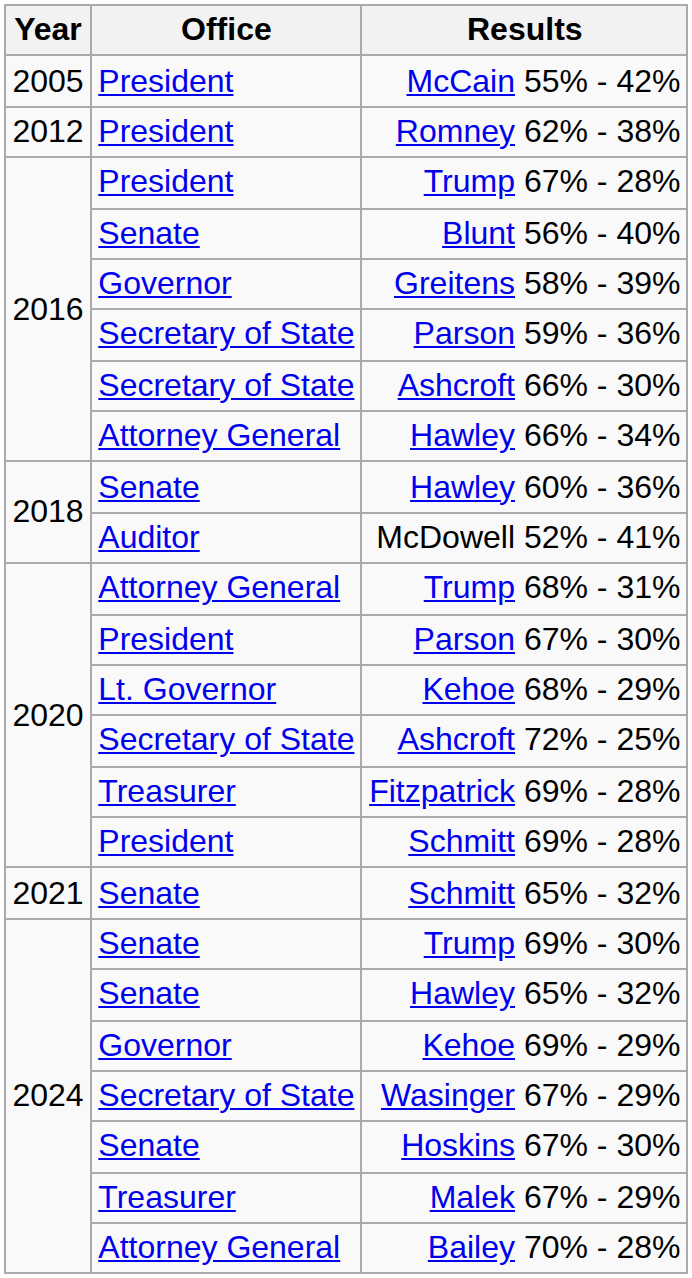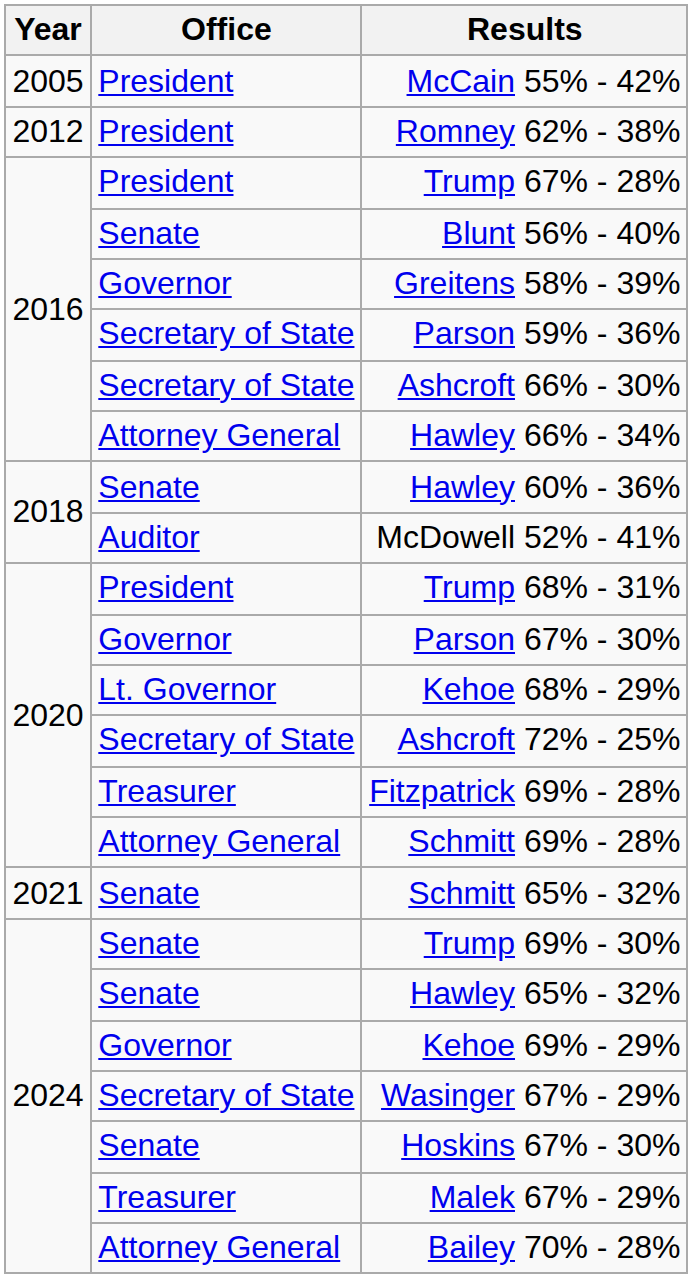 <table class=wikitable>
 <tr>
 <th>Year</th>
 <th>Office</th>
 <th>Results</th>
 </tr>
 <tr>
 <td>2005</td>
 <td><a href='#'>President</a></td>
 <td align="right" ><a href='#'>McCain</a> 55% - 42%</td>
 </tr>
 <tr>
 <td>2012</td>
 <td><a href='#'>President</a></td>
 <td align="right" ><a href='#'>Romney</a> 62% - 38%</td>
 </tr>
 <tr>
 <td rowspan=6>2016</td>
 <td><a href='#'>President</a></td>
 <td align="right" ><a href='#'>Trump</a> 67% - 28%</td>
 </tr>
 <tr>
 <td><a href='#'>Senate</a></td>
 <td align="right" ><a href='#'>Blunt</a> 56% - 40%</td>
 </tr>
 <tr>
 <td><a href='#'>Governor</a></td>
 <td align="right" ><a href='#'>Greitens</a> 58% - 39%</td>
 </tr>
 <tr>
 <td><a href='#'>Secretary of State</a></td>
 <td align="right" ><a href='#'>Parson</a> 59% - 36%</td>
 </tr>
 <tr>
 <td><a href='#'>Secretary of State</a></td>
 <td align="right" ><a href='#'>Ashcroft</a> 66% - 30%</td>
 </tr>
 <tr>
 <td><a href='#'>Attorney General</a></td>
 <td align="right" ><a href='#'>Hawley</a> 66% - 34%</td>
 </tr>
 <tr>
 <td rowspan=2>2018</td>
 <td><a href='#'>Senate</a></td>
 <td align="right" ><a href='#'>Hawley</a> 60% - 36%</td>
 </tr>
 <tr>
 <td><a href='#'>Auditor</a></td>
 <td align="right" >McDowell 52% - 41%</td>
 </tr>
 <tr>
 <td rowspan=6>2020</td>
-<td><a href='#'>Attorney General</a></td>
+<td><a href='#'>President</a></td>
 <td align="right" ><a href='#'>Trump</a> 68% - 31%</td>
 </tr>
 <tr>
-<td><a href='#'>President</a></td>
+<td><a href='#'>Governor</a></td>
 <td align="right" ><a href='#'>Parson</a> 67% - 30%</td>
 </tr>
 <tr>
 <td><a href='#'>Lt. Governor</a></td>
 <td align="right" ><a href='#'>Kehoe</a> 68% - 29%</td>
 </tr>
 <tr>
 <td><a href='#'>Secretary of State</a></td>
 <td align="right" ><a href='#'>Ashcroft</a> 72% - 25%</td>
 </tr>
 <tr>
 <td><a href='#'>Treasurer</a></td>
 <td align="right" ><a href='#'>Fitzpatrick</a> 69% - 28%</td>
 </tr>
 <tr>
-<td><a href='#'>President</a></td>
+<td><a href='#'>Attorney General</a></td>
 <td align="right" ><a href='#'>Schmitt</a> 69% - 28%</td>
 </tr>
 <tr>
 <td>2021</td>
 <td><a href='#'>Senate</a></td>
 <td align="right" ><a href='#'>Schmitt</a> 65% - 32%</td>
 </tr>
 <tr>
 <td rowspan=7>2024</td>
 <td><a href='#'>Senate</a></td>
 <td align="right" ><a href='#'>Trump</a> 69% - 30%</td>
 </tr>
 <tr>
 <td><a href='#'>Senate</a></td>
 <td align="right" ><a href='#'>Hawley</a> 65% - 32%</td>
 </tr>
 <tr>
 <td><a href='#'>Governor</a></td>
 <td align="right" ><a href='#'>Kehoe</a> 69% - 29%</td>
 </tr>
 <tr>
 <td><a href='#'>Secretary of State</a></td>
 <td align="right" ><a href='#'>Wasinger</a> 67% - 29%</td>
 </tr>
 <tr>
 <td><a href='#'>Senate</a></td>
 <td align="right" ><a href='#'>Hoskins</a> 67% - 30%</td>
 </tr>
 <tr>
 <td><a href='#'>Treasurer</a></td>
 <td align="right" ><a href='#'>Malek</a> 67% - 29%</td>
 </tr>
 <tr>
 <td><a href='#'>Attorney General</a></td>
 <td align="right" ><a href='#'>Bailey</a> 70% - 28%</td>
 </tr>
 </table>
